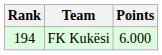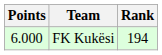 <table class="wikitable" style="text-align: center;">
 <tr>
+<th>Points</th>
+<th>Team</th>
 <th>Rank</th>
-<th>Team</th>
-<th>Points</th>
 </tr>
 <tr style="background:#dfd;">
+<td>6.000</td>
+<td align=left> FK Kukësi</td>
 <td>194</td>
-<td align=left> FK Kukësi</td>
-<td>6.000</td>
 </tr>
 </table>
